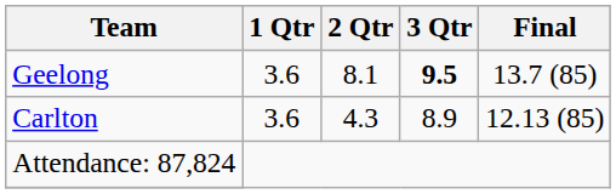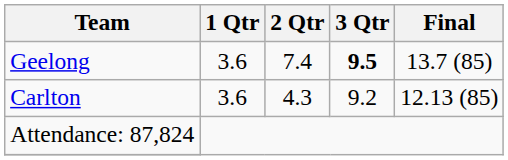 <table class="wikitable">
 <tr>
 <th>Team</th>
 <th>1 Qtr</th>
 <th>2 Qtr</th>
 <th>3 Qtr</th>
 <th>Final</th>
 </tr>
 <tr>
 <td><a href='#'>Geelong</a></td>
 <td align=center>3.6</td>
-<td align=center>8.1</td>
+<td align=center>7.4</td>
 <td align=center><strong>9.5</strong></td>
 <td align=center>13.7 (85)</td>
 </tr>
 <tr>
 <td><a href='#'>Carlton</a></td>
 <td align=center>3.6</td>
 <td align=center>4.3</td>
-<td align=center>8.9</td>
+<td align=center>9.2</td>
 <td align=center>12.13 (85)</td>
 </tr>
 <tr>
 <td align=center>Attendance: 87,824</td>
 </tr>
 <tr>
 </tr>
 </table>
